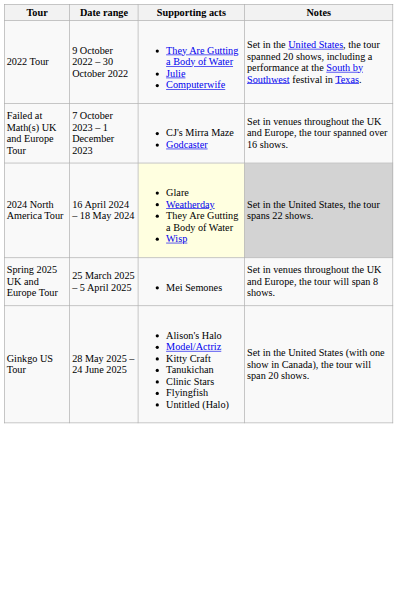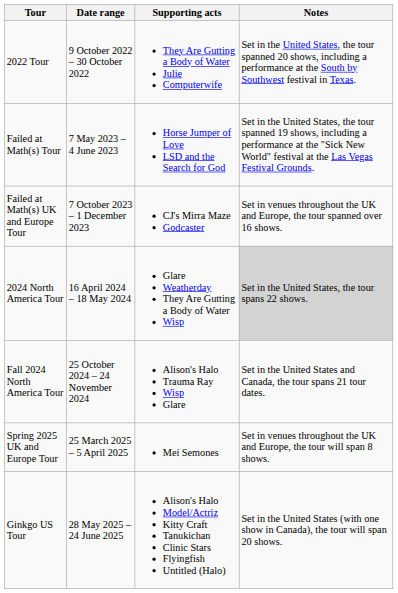 <table class=wikitable>
 <tr>
 <th>Tour</th>
 <th>Date range</th>
 <th>Supporting acts</th>
 <th>Notes</th>
 </tr>
 <tr>
 <td>2022 Tour</td>
 <td>9 October 2022 – 30 October 2022</td>
 <td><br><ul><li><a href='#'>They Are Gutting a Body of Water</a></li><li><a href='#'>Julie</a></li><li><a href='#'>Computerwife</a></li></ul></td>
 <td>Set in the <a href='#'>United States</a>, the tour spanned 20 shows, including a performance at the <a href='#'>South by Southwest</a> festival in <a href='#'>Texas</a>.</td>
 </tr>
 <tr>
+<td>Failed at Math(s) Tour</td>
+<td>7 May 2023 – 4 June 2023</td>
+<td><br><ul><li><a href='#'>Horse Jumper of Love</a></li><li><a href='#'>LSD and the Search for God</a></li></ul></td>
+<td>Set in the United States, the tour spanned 19 shows, including a performance at the "Sick New World" festival at the <a href='#'>Las Vegas Festival Grounds</a>.</td>
+</tr>
+<tr>
 <td>Failed at Math(s) UK and Europe Tour</td>
 <td>7 October 2023 – 1 December 2023</td>
 <td><br><ul><li>CJ's Mirra Maze</li><li><a href='#'>Godcaster</a></li></ul></td>
 <td>Set in venues throughout the UK and Europe, the tour spanned over 16 shows.</td>
 </tr>
 <tr>
 <td>2024 North America Tour</td>
 <td>16 April 2024 – 18 May 2024</td>
-<td style="background: lightyellow;"><br><ul><li>Glare</li><li><a href='#'>Weatherday</a></li><li>They Are Gutting a Body of Water</li><li><a href='#'>Wisp</a></li></ul></td>
+<td><br><ul><li>Glare</li><li><a href='#'>Weatherday</a></li><li>They Are Gutting a Body of Water</li><li><a href='#'>Wisp</a></li></ul></td>
 <td style="background: lightgrey;">Set in the United States, the tour spans 22 shows.</td>
+</tr>
+<tr>
+<td>Fall 2024 North America Tour</td>
+<td>25 October 2024 – 24 November 2024</td>
+<td><br><ul><li>Alison's Halo</li><li>Trauma Ray</li><li><a href='#'>Wisp</a></li><li>Glare</li></ul></td>
+<td>Set in the United States and Canada, the tour spans 21 tour dates.</td>
 </tr>
 <tr>
 <td>Spring 2025 UK and Europe Tour</td>
 <td>25 March 2025 – 5 April 2025</td>
 <td><br><ul><li>Mei Semones</li></ul></td>
 <td>Set in venues throughout the UK and Europe, the tour will span 8 shows.</td>
 </tr>
 <tr>
 <td>Ginkgo US Tour</td>
 <td>28 May 2025 – 24 June 2025</td>
 <td><br><ul><li>Alison's Halo</li><li><a href='#'>Model/Actriz</a></li><li>Kitty Craft</li><li>Tanukichan</li><li>Clinic Stars</li><li>Flyingfish</li><li>Untitled (Halo)</li></ul></td>
 <td>Set in the United States (with one show in Canada), the tour will span 20 shows.</td>
 </tr>
 </table>
